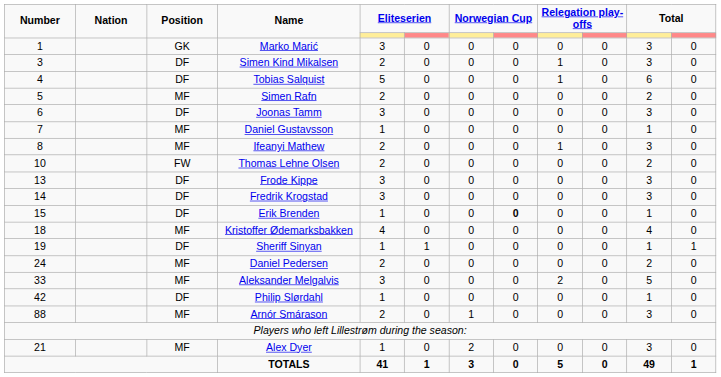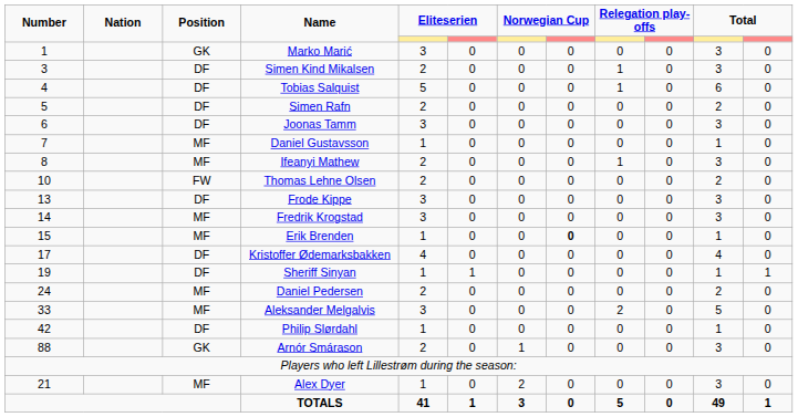 <table class="wikitable" style="font-size: 100%; text-align: center;">
 <tr>
 <td rowspan="2" width="10%" align="center"><strong>Number</strong></td>
 <td rowspan="2" width="10%" align="center"><strong>Nation</strong></td>
 <td rowspan="2" width="10%" align="center"><strong>Position</strong></td>
 <td rowspan="2" width="20%" align="center"><strong>Name</strong></td>
 <td colspan="2" align="center"><strong><a href='#'>Eliteserien</a></strong></td>
 <td colspan="2" align="center"><strong><a href='#'>Norwegian Cup</a></strong></td>
 <td colspan="2" align="center"><strong><a href='#'>Relegation play-offs</a></strong></td>
 <td colspan="2" align="center"><strong>Total</strong></td>
 </tr>
 <tr>
 <th width=60 style="background: #FFEE99"></th>
 <th width=60 style="background: #FF8888"></th>
 <th width=60 style="background: #FFEE99"></th>
 <th width=60 style="background: #FF8888"></th>
 <th width=60 style="background: #FFEE99"></th>
 <th width=60 style="background: #FF8888"></th>
 <th width=60 style="background: #FFEE99"></th>
 <th width=60 style="background: #FF8888"></th>
 </tr>
 <tr>
 <td>1</td>
 <td></td>
 <td>GK</td>
 <td><a href='#'>Marko Marić</a></td>
 <td>3</td>
 <td>0</td>
 <td>0</td>
 <td>0</td>
 <td>0</td>
 <td>0</td>
 <td>3</td>
 <td>0</td>
 </tr>
 <tr>
 <td>3</td>
 <td></td>
 <td>DF</td>
 <td><a href='#'>Simen Kind Mikalsen</a></td>
 <td>2</td>
 <td>0</td>
 <td>0</td>
 <td>0</td>
 <td>1</td>
 <td>0</td>
 <td>3</td>
 <td>0</td>
 </tr>
 <tr>
 <td>4</td>
 <td></td>
 <td>DF</td>
 <td><a href='#'>Tobias Salquist</a></td>
 <td>5</td>
 <td>0</td>
 <td>0</td>
 <td>0</td>
 <td>1</td>
 <td>0</td>
 <td>6</td>
 <td>0</td>
 </tr>
 <tr>
 <td>5</td>
 <td></td>
-<td>MF</td>
+<td>DF</td>
 <td><a href='#'>Simen Rafn</a></td>
 <td>2</td>
 <td>0</td>
 <td>0</td>
 <td>0</td>
 <td>0</td>
 <td>0</td>
 <td>2</td>
 <td>0</td>
 </tr>
 <tr>
 <td>6</td>
 <td></td>
 <td>DF</td>
 <td><a href='#'>Joonas Tamm</a></td>
 <td>3</td>
 <td>0</td>
 <td>0</td>
 <td>0</td>
 <td>0</td>
 <td>0</td>
 <td>3</td>
 <td>0</td>
 </tr>
 <tr>
 <td>7</td>
 <td></td>
 <td>MF</td>
 <td><a href='#'>Daniel Gustavsson</a></td>
 <td>1</td>
 <td>0</td>
 <td>0</td>
 <td>0</td>
 <td>0</td>
 <td>0</td>
 <td>1</td>
 <td>0</td>
 </tr>
 <tr>
 <td>8</td>
 <td></td>
 <td>MF</td>
 <td><a href='#'>Ifeanyi Mathew</a></td>
 <td>2</td>
 <td>0</td>
 <td>0</td>
 <td>0</td>
 <td>1</td>
 <td>0</td>
 <td>3</td>
 <td>0</td>
 </tr>
 <tr>
 <td>10</td>
 <td></td>
 <td>FW</td>
 <td><a href='#'>Thomas Lehne Olsen</a></td>
 <td>2</td>
 <td>0</td>
 <td>0</td>
 <td>0</td>
 <td>0</td>
 <td>0</td>
 <td>2</td>
 <td>0</td>
 </tr>
 <tr>
 <td>13</td>
 <td></td>
 <td>DF</td>
 <td><a href='#'>Frode Kippe</a></td>
 <td>3</td>
 <td>0</td>
 <td>0</td>
 <td>0</td>
 <td>0</td>
 <td>0</td>
 <td>3</td>
 <td>0</td>
 </tr>
 <tr>
 <td>14</td>
 <td></td>
-<td>DF</td>
+<td>MF</td>
 <td><a href='#'>Fredrik Krogstad</a></td>
 <td>3</td>
 <td>0</td>
 <td>0</td>
 <td>0</td>
 <td>0</td>
 <td>0</td>
 <td>3</td>
 <td>0</td>
 </tr>
 <tr>
 <td>15</td>
 <td></td>
-<td>DF</td>
+<td>MF</td>
 <td><a href='#'>Erik Brenden</a></td>
 <td>1</td>
 <td>0</td>
 <td>0</td>
 <td><strong>0</strong></td>
 <td>0</td>
 <td>0</td>
 <td>1</td>
 <td>0</td>
 </tr>
 <tr>
-<td>18</td>
+<td>17</td>
 <td></td>
-<td>MF</td>
+<td>DF</td>
 <td><a href='#'>Kristoffer Ødemarksbakken</a></td>
 <td>4</td>
 <td>0</td>
 <td>0</td>
 <td>0</td>
 <td>0</td>
 <td>0</td>
 <td>4</td>
 <td>0</td>
 </tr>
 <tr>
 <td>19</td>
 <td></td>
 <td>DF</td>
 <td><a href='#'>Sheriff Sinyan</a></td>
 <td>1</td>
 <td>1</td>
 <td>0</td>
 <td>0</td>
 <td>0</td>
 <td>0</td>
 <td>1</td>
 <td>1</td>
 </tr>
 <tr>
 <td>24</td>
 <td></td>
 <td>MF</td>
 <td><a href='#'>Daniel Pedersen</a></td>
 <td>2</td>
 <td>0</td>
 <td>0</td>
 <td>0</td>
 <td>0</td>
 <td>0</td>
 <td>2</td>
 <td>0</td>
 </tr>
 <tr>
 <td>33</td>
 <td></td>
 <td>MF</td>
 <td><a href='#'>Aleksander Melgalvis</a></td>
 <td>3</td>
 <td>0</td>
 <td>0</td>
 <td>0</td>
 <td>2</td>
 <td>0</td>
 <td>5</td>
 <td>0</td>
 </tr>
 <tr>
 <td>42</td>
 <td></td>
 <td>DF</td>
 <td><a href='#'>Philip Slørdahl</a></td>
 <td>1</td>
 <td>0</td>
 <td>0</td>
 <td>0</td>
 <td>0</td>
 <td>0</td>
 <td>1</td>
 <td>0</td>
 </tr>
 <tr>
 <td>88</td>
 <td></td>
-<td>MF</td>
+<td>GK</td>
 <td><a href='#'>Arnór Smárason</a></td>
 <td>2</td>
 <td>0</td>
 <td>1</td>
 <td>0</td>
 <td>0</td>
 <td>0</td>
 <td>3</td>
 <td>0</td>
 </tr>
 <tr>
 <td colspan="14"><em>Players who left Lillestrøm during the season:</em></td>
 </tr>
 <tr>
 <td>21</td>
 <td></td>
 <td>MF</td>
 <td><a href='#'>Alex Dyer</a></td>
 <td>1</td>
 <td>0</td>
 <td>2</td>
 <td>0</td>
 <td>0</td>
 <td>0</td>
 <td>3</td>
 <td>0</td>
 </tr>
 <tr>
 <td colspan="3"></td>
 <td><strong>TOTALS</strong></td>
 <td><strong>41</strong></td>
 <td><strong>1</strong></td>
 <td><strong>3</strong></td>
 <td><strong>0</strong></td>
 <td><strong>5</strong></td>
 <td><strong>0</strong></td>
 <td><strong>49</strong></td>
 <td><strong>1</strong></td>
 </tr>
 </table>
